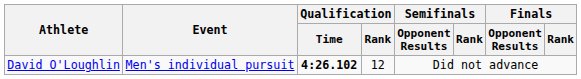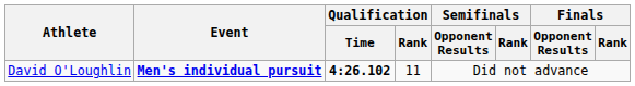 <table class=wikitable style="font-size:90%">
 <tr>
 <th rowspan="2">Athlete</th>
 <th rowspan="2">Event</th>
 <th colspan="2">Qualification</th>
 <th colspan="2">Semifinals</th>
 <th colspan="2">Finals</th>
 </tr>
 <tr style="font-size:95%">
 <th>Time</th>
 <th>Rank</th>
 <th>Opponent<br>Results</th>
 <th>Rank</th>
 <th>Opponent<br>Results</th>
 <th>Rank</th>
 </tr>
 <tr align=center>
 <td align=left><a href='#'>David O'Loughlin</a></td>
-<td align=left><a href='#'>Men's individual pursuit</a></td>
+<td align=left><strong><a href='#'>Men's individual pursuit</a></strong></td>
 <td><strong>4:26.102</strong></td>
-<td>12</td>
+<td>11</td>
 <td colspan=4>Did not advance</td>
 </tr>
 </table>
